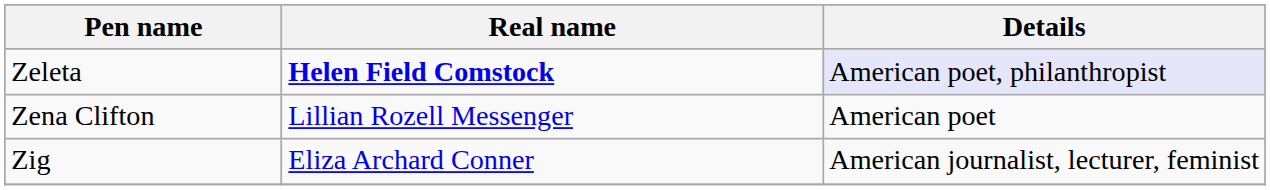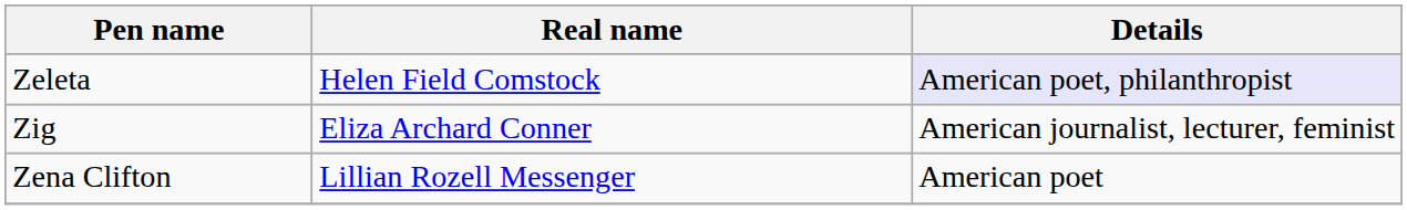 <table class="wikitable sortable">
 <tr>
 <th style="width:150px;">Pen name</th>
 <th style="width:300px;">Real name</th>
 <th class=unsortable>Details</th>
 </tr>
 <tr>
 <td>Zeleta</td>
-<td><strong><a href='#'>Helen Field Comstock</a></strong></td>
+<td><a href='#'>Helen Field Comstock</a></td>
 <td style="background: lavender;">American poet, philanthropist</td>
+</tr>
+<tr>
+<td>Zig</td>
+<td><a href='#'>Eliza Archard Conner</a></td>
+<td>American journalist, lecturer, feminist</td>
 </tr>
 <tr>
 <td>Zena Clifton</td>
 <td><a href='#'>Lillian Rozell Messenger</a></td>
 <td>American poet</td>
 </tr>
 <tr>
-<td>Zig</td>
-<td><a href='#'>Eliza Archard Conner</a></td>
-<td>American journalist, lecturer, feminist</td>
-</tr>
-<tr>
 </tr>
 </table>
